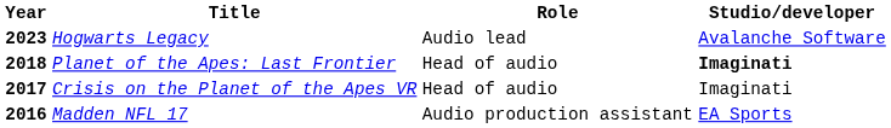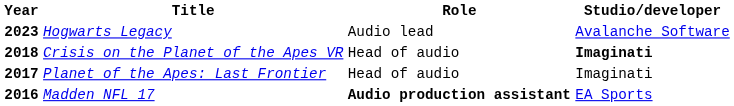 <table>
 <tr>
 <th>Year</th>
 <th>Title</th>
 <th>Role</th>
 <th>Studio/developer</th>
 </tr>
 <tr>
 <th>2023</th>
 <td><em><a href='#'>Hogwarts Legacy</a></em></td>
 <td>Audio lead</td>
 <td><a href='#'>Avalanche Software</a></td>
 </tr>
 <tr>
 <th>2018</th>
-<td><em><a href='#'>Planet of the Apes: Last Frontier</a></em></td>
+<td><em><a href='#'>Crisis on the Planet of the Apes VR</a></em></td>
 <td>Head of audio</td>
 <td><strong>Imaginati</strong></td>
 </tr>
 <tr>
 <th>2017</th>
-<td><em><a href='#'>Crisis on the Planet of the Apes VR</a></em></td>
+<td><em><a href='#'>Planet of the Apes: Last Frontier</a></em></td>
 <td>Head of audio</td>
 <td>Imaginati</td>
 </tr>
 <tr>
 <th>2016</th>
 <td><em><a href='#'>Madden NFL 17</a></em></td>
-<td>Audio production assistant</td>
+<td><strong>Audio production assistant</strong></td>
 <td><a href='#'>EA Sports</a></td>
 </tr>
 </table>
